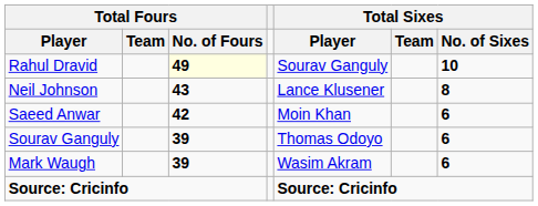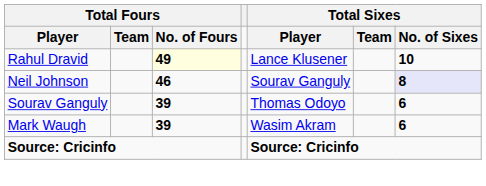 <table class="wikitable">
 <tr>
 <th colspan="3">Total Fours</th>
 <th></th>
 <th colspan="3">Total Sixes</th>
 </tr>
 <tr>
 <th>Player</th>
 <th>Team</th>
 <th>No. of Fours</th>
 <td></td>
 <th>Player</th>
 <th>Team</th>
 <th>No. of Sixes</th>
 </tr>
 <tr>
 <td><a href='#'>Rahul Dravid</a></td>
 <td></td>
 <td style="background: lightyellow;"><strong>49</strong></td>
 <td></td>
-<td><a href='#'>Sourav Ganguly</a></td>
+<td><a href='#'>Lance Klusener</a></td>
 <td></td>
 <td><strong>10</strong></td>
 </tr>
 <tr>
 <td><a href='#'>Neil Johnson</a></td>
 <td></td>
-<td><strong>43</strong></td>
+<td><strong>46</strong></td>
 <td></td>
-<td><a href='#'>Lance Klusener</a></td>
+<td><a href='#'>Sourav Ganguly</a></td>
 <td></td>
-<td><strong>8</strong></td>
-</tr>
-<tr>
-<td><a href='#'>Saeed Anwar</a></td>
-<td></td>
-<td><strong>42</strong></td>
-<td></td>
-<td><a href='#'>Moin Khan</a></td>
-<td></td>
-<td><strong>6</strong></td>
+<td style="background: lavender;"><strong>8</strong></td>
 </tr>
 <tr>
 <td><a href='#'>Sourav Ganguly</a></td>
 <td></td>
 <td><strong>39</strong></td>
 <td></td>
 <td><a href='#'>Thomas Odoyo</a></td>
 <td></td>
 <td><strong>6</strong></td>
 </tr>
 <tr>
 <td><a href='#'>Mark Waugh</a></td>
 <td></td>
 <td><strong>39</strong></td>
 <td></td>
 <td><a href='#'>Wasim Akram</a></td>
 <td></td>
 <td><strong>6</strong></td>
 </tr>
 <tr>
 <td colspan="3"><strong>Source: Cricinfo</strong></td>
 <td></td>
 <td colspan="3"><strong>Source: Cricinfo</strong></td>
 </tr>
 </table>
